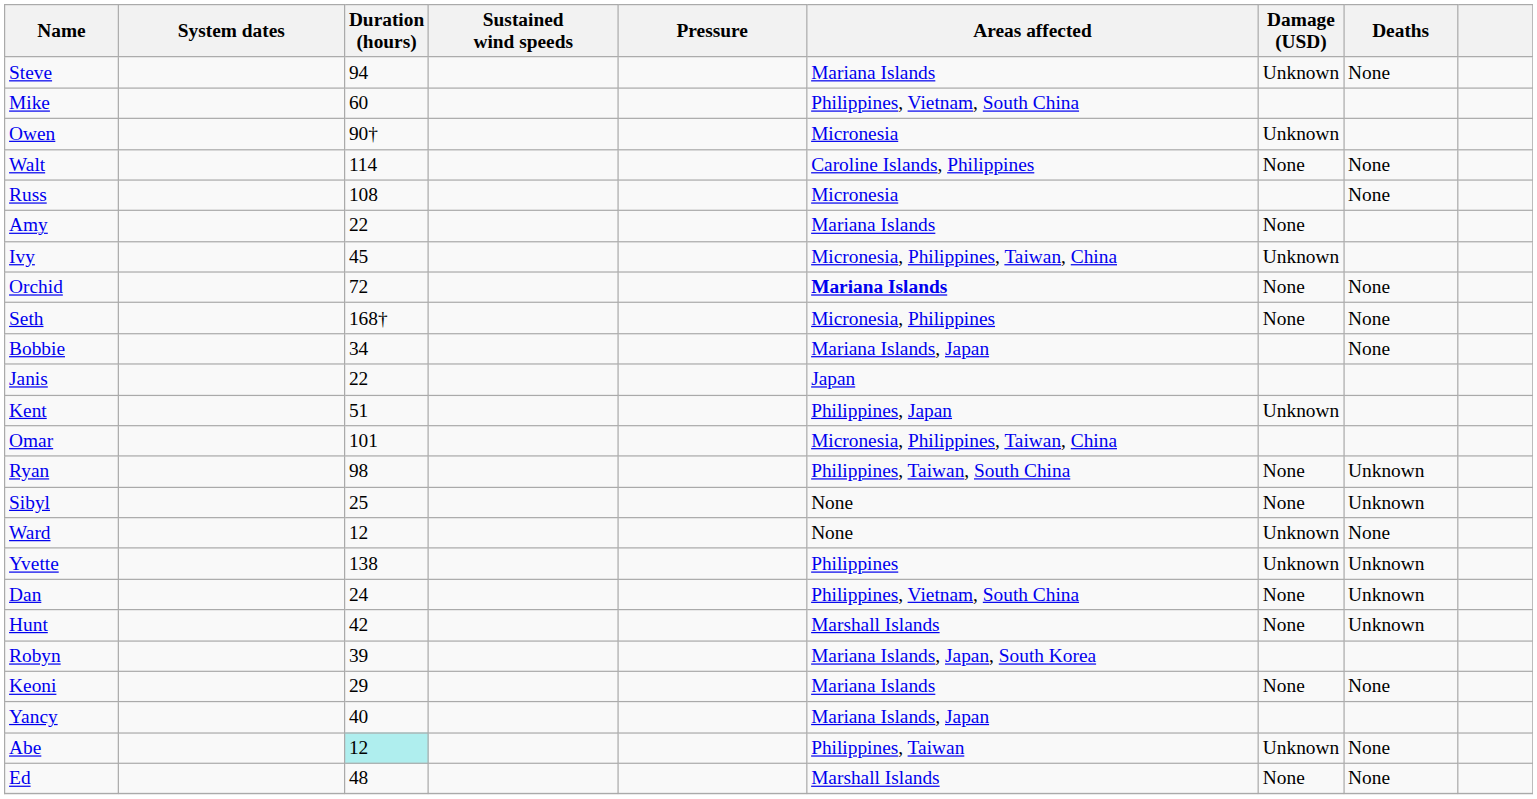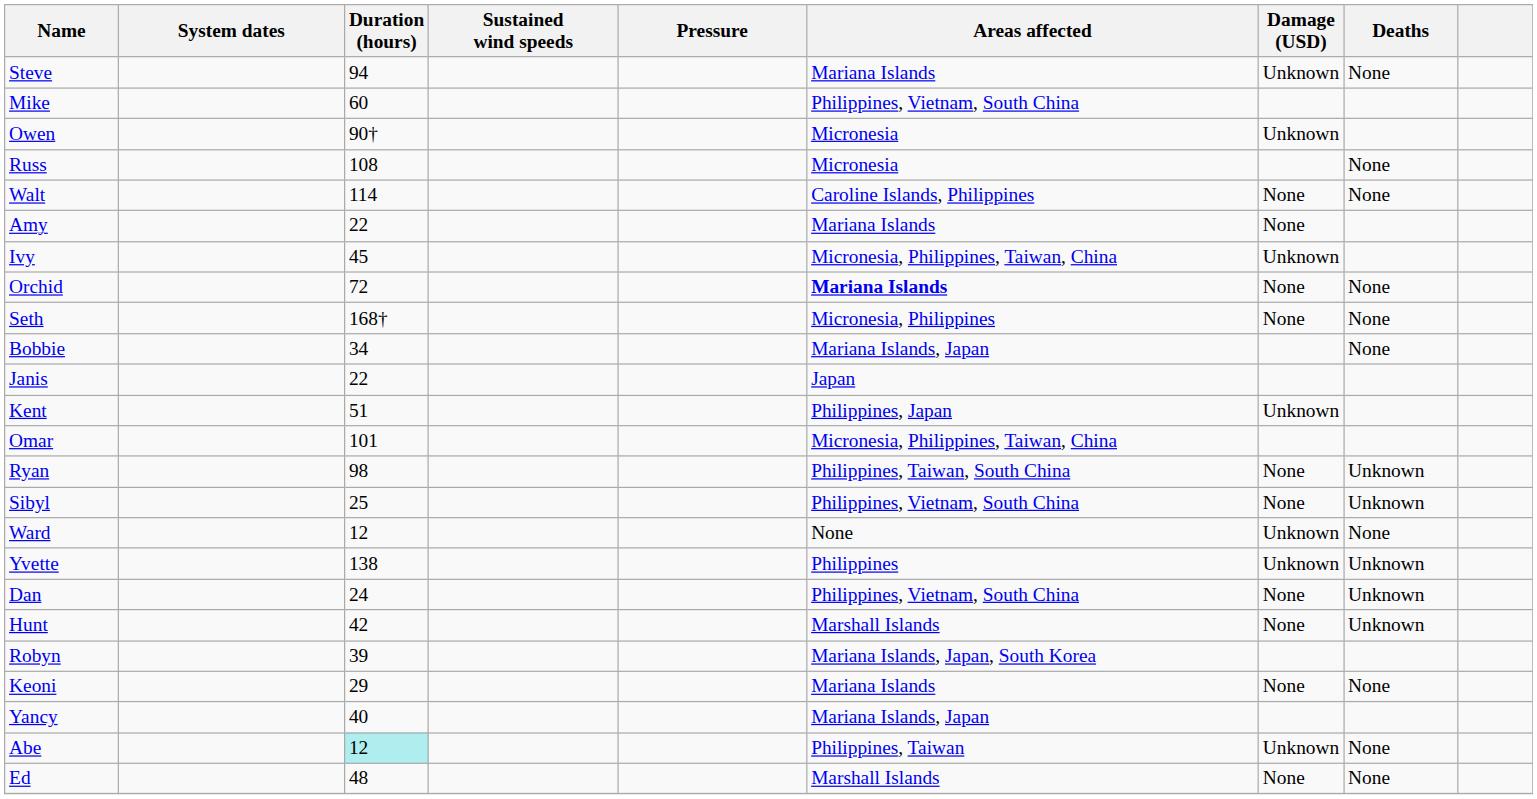 <table class="wikitable sortable" width="100%">
 <tr>
 <th scope="col" width="7.5%">Name</th>
 <th scope="col" width="15%">System dates</th>
 <th scope="col" width="5%">Duration<br>(hours)</th>
 <th scope="col" width="12.5%">Sustained<br>wind speeds</th>
 <th scope="col" width="12.5%">Pressure</th>
 <th scope="col" width="30%" class="unsortable">Areas affected</th>
 <th scope="col" width="5%">Damage<br>(USD)</th>
 <th scope="col" width="7.5%">Deaths</th>
 <th scope="col" width="5%" class="unsortable"></th>
 </tr>
 <tr>
 <td><a href='#'>Steve</a></td>
 <td></td>
 <td>94</td>
 <td></td>
 <td></td>
 <td><a href='#'>Mariana Islands</a></td>
 <td>Unknown</td>
 <td>None</td>
 <td></td>
 </tr>
 <tr>
 <td><a href='#'>Mike</a></td>
 <td></td>
 <td>60</td>
 <td></td>
 <td></td>
 <td><a href='#'>Philippines</a>, <a href='#'>Vietnam</a>, <a href='#'>South China</a></td>
 <td></td>
 <td></td>
 <td></td>
 </tr>
 <tr>
 <td><a href='#'>Owen</a></td>
 <td></td>
 <td>90†</td>
 <td></td>
 <td></td>
 <td><a href='#'>Micronesia</a></td>
 <td>Unknown</td>
 <td></td>
 <td></td>
 </tr>
 <tr>
+<td><a href='#'>Russ</a></td>
+<td></td>
+<td>108</td>
+<td></td>
+<td></td>
+<td><a href='#'>Micronesia</a></td>
+<td></td>
+<td>None</td>
+<td></td>
+</tr>
+<tr>
 <td><a href='#'>Walt</a></td>
 <td></td>
 <td>114</td>
 <td></td>
 <td></td>
 <td><a href='#'>Caroline Islands</a>, <a href='#'>Philippines</a></td>
 <td>None</td>
-<td>None</td>
-<td></td>
-</tr>
-<tr>
-<td><a href='#'>Russ</a></td>
-<td></td>
-<td>108</td>
-<td></td>
-<td></td>
-<td><a href='#'>Micronesia</a></td>
-<td></td>
 <td>None</td>
 <td></td>
 </tr>
 <tr>
 <td><a href='#'>Amy</a></td>
 <td></td>
 <td>22</td>
 <td></td>
 <td></td>
 <td><a href='#'>Mariana Islands</a></td>
 <td>None</td>
 <td></td>
 <td></td>
 </tr>
 <tr>
 <td><a href='#'>Ivy</a></td>
 <td></td>
 <td>45</td>
 <td></td>
 <td></td>
 <td><a href='#'>Micronesia</a>, <a href='#'>Philippines</a>, <a href='#'>Taiwan</a>, <a href='#'>China</a></td>
 <td>Unknown</td>
 <td></td>
 <td></td>
 </tr>
 <tr>
 <td><a href='#'>Orchid</a></td>
 <td></td>
 <td>72</td>
 <td></td>
 <td></td>
 <td><strong><a href='#'>Mariana Islands</a></strong></td>
 <td>None</td>
 <td>None</td>
 <td></td>
 </tr>
 <tr>
 <td><a href='#'>Seth</a></td>
 <td></td>
 <td>168†</td>
 <td></td>
 <td></td>
 <td><a href='#'>Micronesia</a>, <a href='#'>Philippines</a></td>
 <td>None</td>
 <td>None</td>
 <td></td>
 </tr>
 <tr>
 <td><a href='#'>Bobbie</a></td>
 <td></td>
 <td>34</td>
 <td></td>
 <td></td>
 <td><a href='#'>Mariana Islands</a>, <a href='#'>Japan</a></td>
 <td></td>
 <td>None</td>
 <td></td>
 </tr>
 <tr>
 <td><a href='#'>Janis</a></td>
 <td></td>
 <td>22</td>
 <td></td>
 <td></td>
 <td><a href='#'>Japan</a></td>
 <td></td>
 <td></td>
 <td></td>
 </tr>
 <tr>
 <td><a href='#'>Kent</a></td>
 <td></td>
 <td>51</td>
 <td></td>
 <td></td>
 <td><a href='#'>Philippines</a>, <a href='#'>Japan</a></td>
 <td>Unknown</td>
 <td></td>
 <td></td>
 </tr>
 <tr>
 <td><a href='#'>Omar</a></td>
 <td></td>
 <td>101</td>
 <td></td>
 <td></td>
 <td><a href='#'>Micronesia</a>, <a href='#'>Philippines</a>, <a href='#'>Taiwan</a>, <a href='#'>China</a></td>
 <td></td>
 <td></td>
 <td></td>
 </tr>
 <tr>
 <td><a href='#'>Ryan</a></td>
 <td></td>
 <td>98</td>
 <td></td>
 <td></td>
 <td><a href='#'>Philippines</a>, <a href='#'>Taiwan</a>, <a href='#'>South China</a></td>
 <td>None</td>
 <td>Unknown</td>
 <td></td>
 </tr>
 <tr>
 <td><a href='#'>Sibyl</a></td>
 <td></td>
 <td>25</td>
 <td></td>
 <td></td>
-<td>None</td>
+<td><a href='#'>Philippines</a>, <a href='#'>Vietnam</a>, <a href='#'>South China</a></td>
 <td>None</td>
 <td>Unknown</td>
 <td></td>
 </tr>
 <tr>
 <td><a href='#'>Ward</a></td>
 <td></td>
 <td>12</td>
 <td></td>
 <td></td>
 <td>None</td>
 <td>Unknown</td>
 <td>None</td>
 <td></td>
 </tr>
 <tr>
 <td><a href='#'>Yvette</a></td>
 <td></td>
 <td>138</td>
 <td></td>
 <td></td>
 <td><a href='#'>Philippines</a></td>
 <td>Unknown</td>
 <td>Unknown</td>
 <td></td>
 </tr>
 <tr>
 <td><a href='#'>Dan</a></td>
 <td></td>
 <td>24</td>
 <td></td>
 <td></td>
 <td><a href='#'>Philippines</a>, <a href='#'>Vietnam</a>, <a href='#'>South China</a></td>
 <td>None</td>
 <td>Unknown</td>
 <td></td>
 </tr>
 <tr>
 <td><a href='#'>Hunt</a></td>
 <td></td>
 <td>42</td>
 <td></td>
 <td></td>
 <td><a href='#'>Marshall Islands</a></td>
 <td>None</td>
 <td>Unknown</td>
 <td></td>
 </tr>
 <tr>
 <td><a href='#'>Robyn</a></td>
 <td></td>
 <td>39</td>
 <td></td>
 <td></td>
 <td><a href='#'>Mariana Islands</a>, <a href='#'>Japan</a>, <a href='#'>South Korea</a></td>
 <td></td>
 <td></td>
 <td></td>
 </tr>
 <tr>
 <td><a href='#'>Keoni</a></td>
 <td></td>
 <td>29</td>
 <td></td>
 <td></td>
 <td><a href='#'>Mariana Islands</a></td>
 <td>None</td>
 <td>None</td>
 <td></td>
 </tr>
 <tr>
 <td><a href='#'>Yancy</a></td>
 <td></td>
 <td>40</td>
 <td></td>
 <td></td>
 <td><a href='#'>Mariana Islands</a>, <a href='#'>Japan</a></td>
 <td></td>
 <td></td>
 <td></td>
 </tr>
 <tr>
 <td><a href='#'>Abe</a></td>
 <td></td>
 <td style="background: paleturquoise;">12</td>
 <td></td>
 <td></td>
 <td><a href='#'>Philippines</a>, <a href='#'>Taiwan</a></td>
 <td>Unknown</td>
 <td>None</td>
 <td></td>
 </tr>
 <tr>
 <td><a href='#'>Ed</a></td>
 <td></td>
 <td>48</td>
 <td></td>
 <td></td>
 <td><a href='#'>Marshall Islands</a></td>
 <td>None</td>
 <td>None</td>
 <td></td>
 </tr>
 <tr>
 </tr>
 </table>
